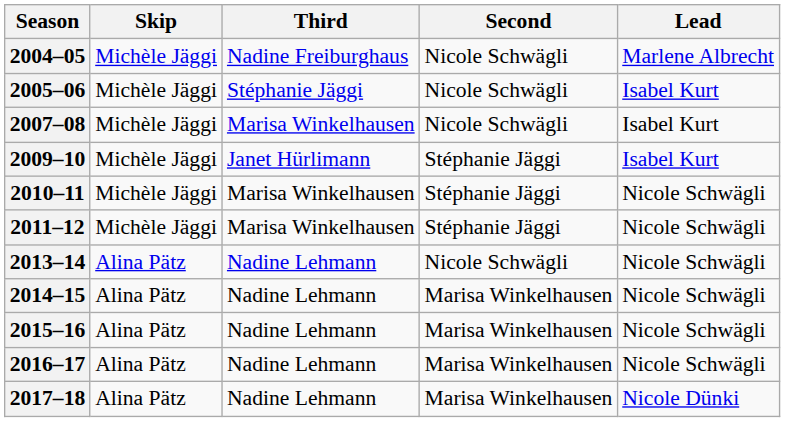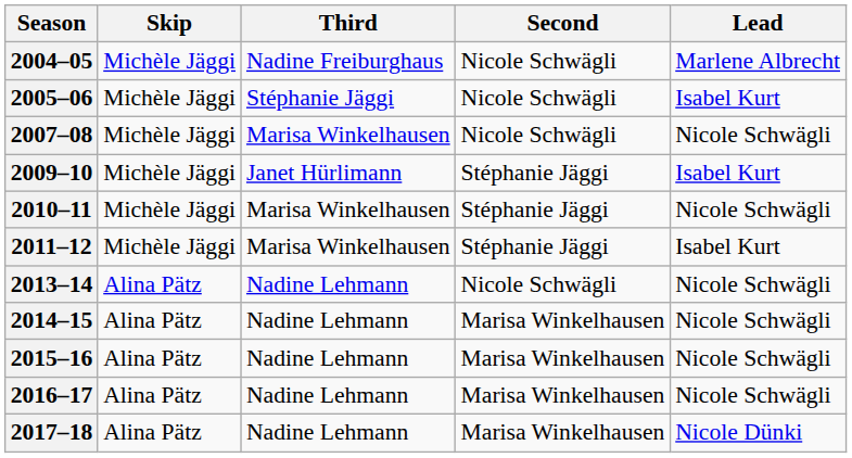 <table class="wikitable">
 <tr>
 <th scope="col">Season</th>
 <th scope="col">Skip</th>
 <th scope="col">Third</th>
 <th scope="col">Second</th>
 <th scope="col">Lead</th>
 </tr>
 <tr>
 <th scope="row">2004–05</th>
 <td><a href='#'>Michèle Jäggi</a></td>
 <td><a href='#'>Nadine Freiburghaus</a></td>
 <td>Nicole Schwägli</td>
 <td><a href='#'>Marlene Albrecht</a></td>
 </tr>
 <tr>
 <th scope="row">2005–06</th>
 <td>Michèle Jäggi</td>
 <td><a href='#'>Stéphanie Jäggi</a></td>
 <td>Nicole Schwägli</td>
 <td><a href='#'>Isabel Kurt</a></td>
 </tr>
 <tr>
 <th scope="row">2007–08</th>
 <td>Michèle Jäggi</td>
 <td><a href='#'>Marisa Winkelhausen</a></td>
 <td>Nicole Schwägli</td>
-<td>Isabel Kurt</td>
+<td>Nicole Schwägli</td>
 </tr>
 <tr>
 <th scope="row">2009–10</th>
 <td>Michèle Jäggi</td>
 <td><a href='#'>Janet Hürlimann</a></td>
 <td>Stéphanie Jäggi</td>
 <td><a href='#'>Isabel Kurt</a></td>
 </tr>
 <tr>
 <th scope="row">2010–11</th>
 <td>Michèle Jäggi</td>
 <td>Marisa Winkelhausen</td>
 <td>Stéphanie Jäggi</td>
 <td>Nicole Schwägli</td>
 </tr>
 <tr>
 <th scope="row">2011–12</th>
 <td>Michèle Jäggi</td>
 <td>Marisa Winkelhausen</td>
 <td>Stéphanie Jäggi</td>
-<td>Nicole Schwägli</td>
+<td>Isabel Kurt</td>
 </tr>
 <tr>
 <th scope="row">2013–14</th>
 <td><a href='#'>Alina Pätz</a></td>
 <td><a href='#'>Nadine Lehmann</a></td>
 <td>Nicole Schwägli</td>
 <td>Nicole Schwägli</td>
 </tr>
 <tr>
 <th scope="row">2014–15</th>
 <td>Alina Pätz</td>
 <td>Nadine Lehmann</td>
 <td>Marisa Winkelhausen</td>
 <td>Nicole Schwägli</td>
 </tr>
 <tr>
 <th scope="row">2015–16</th>
 <td>Alina Pätz</td>
 <td>Nadine Lehmann</td>
 <td>Marisa Winkelhausen</td>
 <td>Nicole Schwägli</td>
 </tr>
 <tr>
 <th scope="row">2016–17</th>
 <td>Alina Pätz</td>
 <td>Nadine Lehmann</td>
 <td>Marisa Winkelhausen</td>
 <td>Nicole Schwägli</td>
 </tr>
 <tr>
 <th scope="row">2017–18</th>
 <td>Alina Pätz</td>
 <td>Nadine Lehmann</td>
 <td>Marisa Winkelhausen</td>
 <td><a href='#'>Nicole Dünki</a></td>
 </tr>
 </table>
